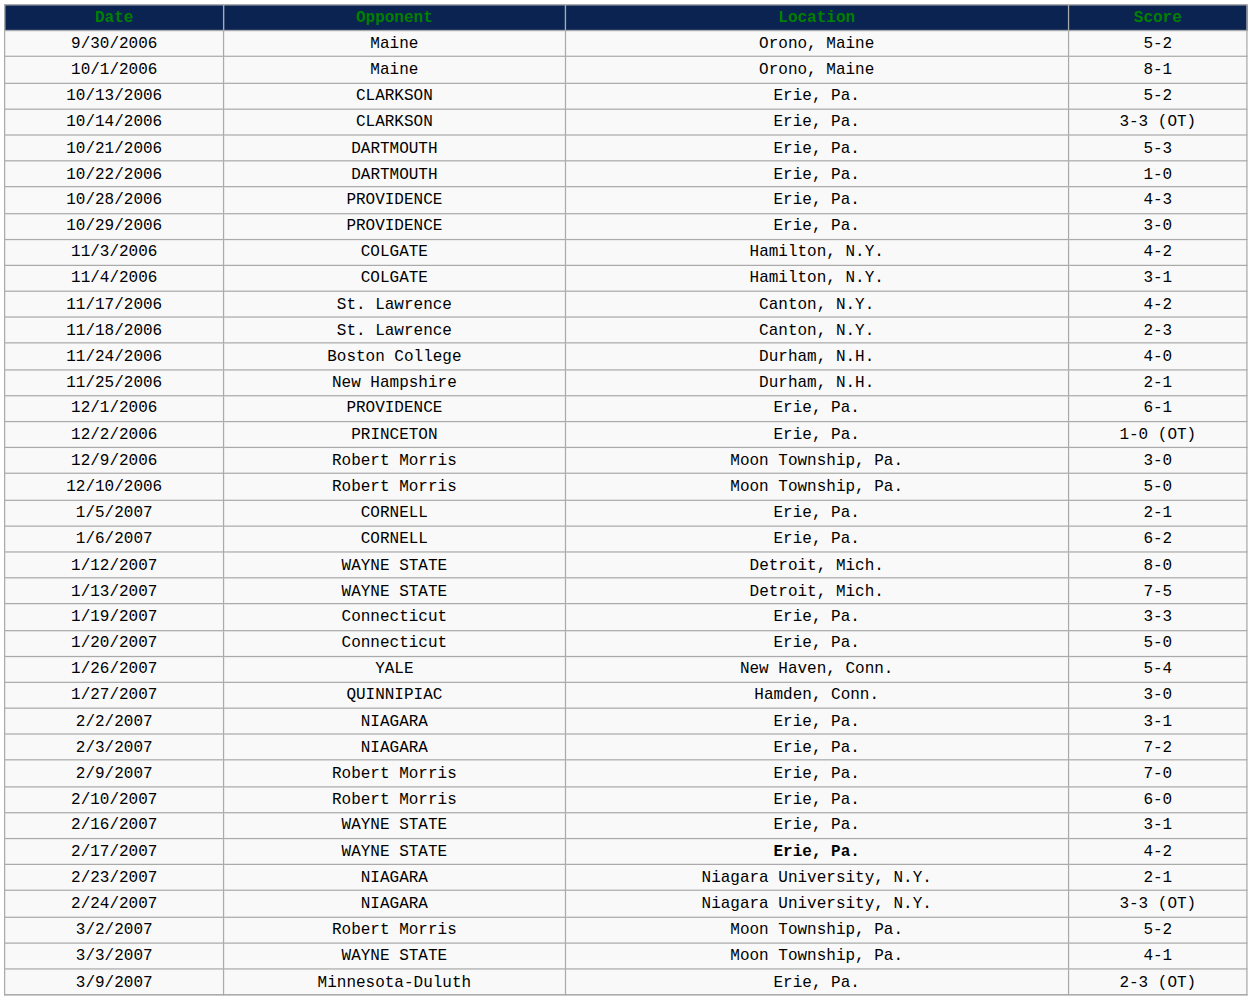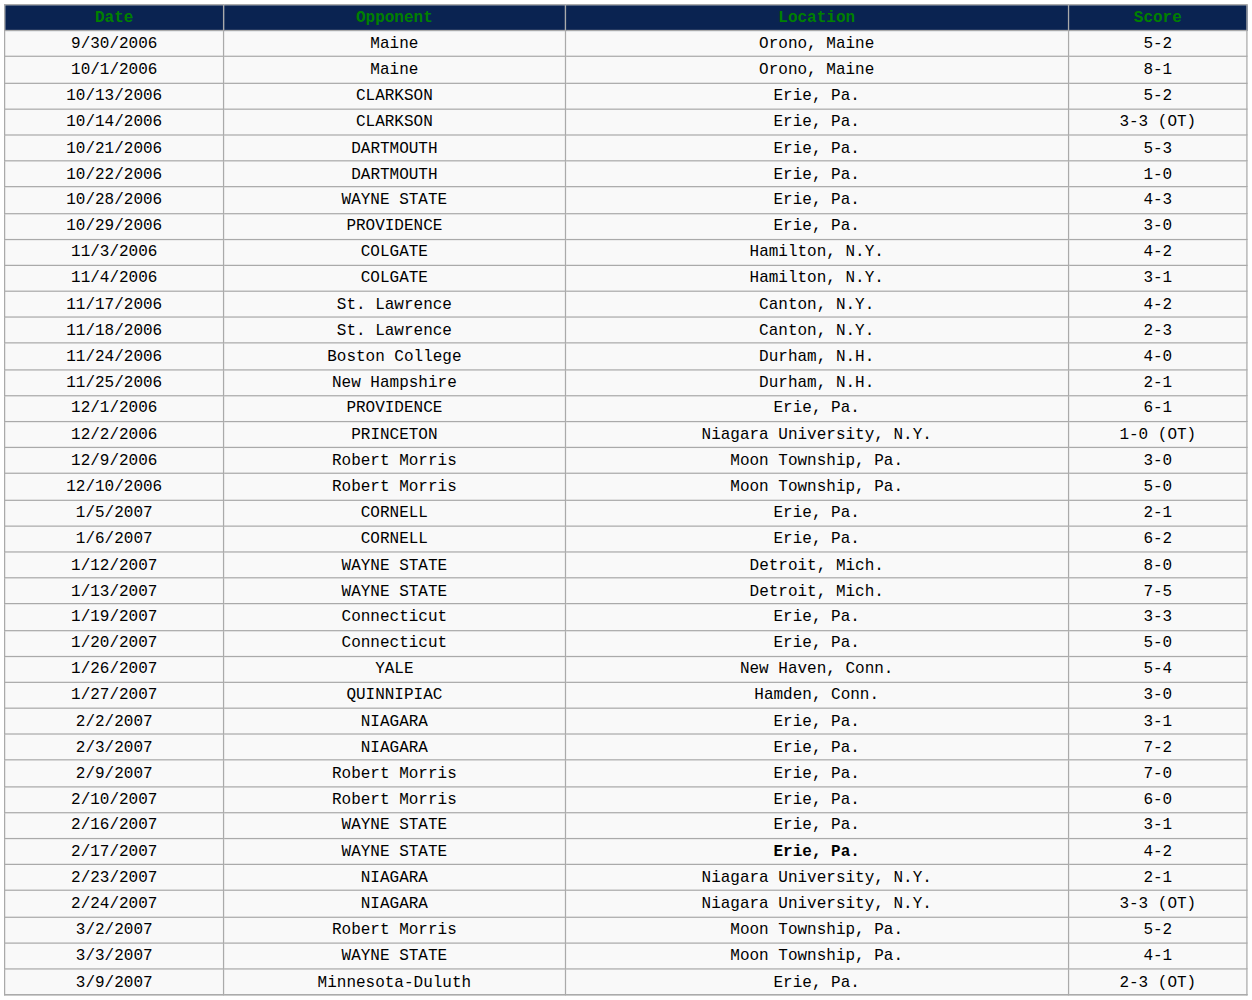 <table class="wikitable" width="80%">
 <tr align="center"  style="background:#0a2351;color:green;">
 <td><strong>Date</strong></td>
 <td><strong>Opponent</strong></td>
 <td><strong>Location</strong></td>
 <td><strong>Score</strong></td>
 </tr>
 <tr align="center" bgcolor="">
 <td>9/30/2006</td>
 <td>Maine</td>
 <td>Orono, Maine</td>
 <td>5-2</td>
 </tr>
 <tr align="center" bgcolor="">
 <td>10/1/2006</td>
 <td>Maine</td>
 <td>Orono, Maine</td>
 <td>8-1</td>
 </tr>
 <tr align="center" bgcolor="">
 <td>10/13/2006</td>
 <td>CLARKSON</td>
 <td>Erie, Pa.</td>
 <td>5-2</td>
 </tr>
 <tr align="center" bgcolor="">
 <td>10/14/2006</td>
 <td>CLARKSON</td>
 <td>Erie, Pa.</td>
 <td>3-3 (OT)</td>
 </tr>
 <tr align="center" bgcolor="">
 <td>10/21/2006</td>
 <td>DARTMOUTH</td>
 <td>Erie, Pa.</td>
 <td>5-3</td>
 </tr>
 <tr align="center" bgcolor="">
 <td>10/22/2006</td>
 <td>DARTMOUTH</td>
 <td>Erie, Pa.</td>
 <td>1-0</td>
 </tr>
 <tr align="center" bgcolor="">
 <td>10/28/2006</td>
-<td>PROVIDENCE</td>
+<td>WAYNE STATE</td>
 <td>Erie, Pa.</td>
 <td>4-3</td>
 </tr>
 <tr align="center" bgcolor="">
 <td>10/29/2006</td>
 <td>PROVIDENCE</td>
 <td>Erie, Pa.</td>
 <td>3-0</td>
 </tr>
 <tr align="center" bgcolor="">
 <td>11/3/2006</td>
 <td>COLGATE</td>
 <td>Hamilton, N.Y.</td>
 <td>4-2</td>
 </tr>
 <tr align="center" bgcolor="">
 <td>11/4/2006</td>
 <td>COLGATE</td>
 <td>Hamilton, N.Y.</td>
 <td>3-1</td>
 </tr>
 <tr align="center" bgcolor="">
 <td>11/17/2006</td>
 <td>St. Lawrence</td>
 <td>Canton, N.Y.</td>
 <td>4-2</td>
 </tr>
 <tr align="center" bgcolor="">
 <td>11/18/2006</td>
 <td>St. Lawrence</td>
 <td>Canton, N.Y.</td>
 <td>2-3</td>
 </tr>
 <tr align="center" bgcolor="">
 <td>11/24/2006</td>
 <td>Boston College</td>
 <td>Durham, N.H.</td>
 <td>4-0</td>
 </tr>
 <tr align="center" bgcolor="">
 <td>11/25/2006</td>
 <td>New Hampshire</td>
 <td>Durham, N.H.</td>
 <td>2-1</td>
 </tr>
 <tr align="center" bgcolor="">
 <td>12/1/2006</td>
 <td>PROVIDENCE</td>
 <td>Erie, Pa.</td>
 <td>6-1</td>
 </tr>
 <tr align="center" bgcolor="">
 <td>12/2/2006</td>
 <td>PRINCETON</td>
-<td>Erie, Pa.</td>
+<td>Niagara University, N.Y.</td>
 <td>1-0 (OT)</td>
 </tr>
 <tr align="center" bgcolor="">
 <td>12/9/2006</td>
 <td>Robert Morris</td>
 <td>Moon Township, Pa.</td>
 <td>3-0</td>
 </tr>
 <tr align="center" bgcolor="">
 <td>12/10/2006</td>
 <td>Robert Morris</td>
 <td>Moon Township, Pa.</td>
 <td>5-0</td>
 </tr>
 <tr align="center" bgcolor="">
 <td>1/5/2007</td>
 <td>CORNELL</td>
 <td>Erie, Pa.</td>
 <td>2-1</td>
 </tr>
 <tr align="center" bgcolor="">
 <td>1/6/2007</td>
 <td>CORNELL</td>
 <td>Erie, Pa.</td>
 <td>6-2</td>
 </tr>
 <tr align="center" bgcolor="">
 <td>1/12/2007</td>
 <td>WAYNE STATE</td>
 <td>Detroit, Mich.</td>
 <td>8-0</td>
 </tr>
 <tr align="center" bgcolor="">
 <td>1/13/2007</td>
 <td>WAYNE STATE</td>
 <td>Detroit, Mich.</td>
 <td>7-5</td>
 </tr>
 <tr align="center" bgcolor="">
 <td>1/19/2007</td>
 <td>Connecticut</td>
 <td>Erie, Pa.</td>
 <td>3-3</td>
 </tr>
 <tr align="center" bgcolor="">
 <td>1/20/2007</td>
 <td>Connecticut</td>
 <td>Erie, Pa.</td>
 <td>5-0</td>
 </tr>
 <tr align="center" bgcolor="">
 <td>1/26/2007</td>
 <td>YALE</td>
 <td>New Haven, Conn.</td>
 <td>5-4</td>
 </tr>
 <tr align="center" bgcolor="">
 <td>1/27/2007</td>
 <td>QUINNIPIAC</td>
 <td>Hamden, Conn.</td>
 <td>3-0</td>
 </tr>
 <tr align="center" bgcolor="">
 <td>2/2/2007</td>
 <td>NIAGARA</td>
 <td>Erie, Pa.</td>
 <td>3-1</td>
 </tr>
 <tr align="center" bgcolor="">
 <td>2/3/2007</td>
 <td>NIAGARA</td>
 <td>Erie, Pa.</td>
 <td>7-2</td>
 </tr>
 <tr align="center" bgcolor="">
 <td>2/9/2007</td>
 <td>Robert Morris</td>
 <td>Erie, Pa.</td>
 <td>7-0</td>
 </tr>
 <tr align="center" bgcolor="">
 <td>2/10/2007</td>
 <td>Robert Morris</td>
 <td>Erie, Pa.</td>
 <td>6-0</td>
 </tr>
 <tr align="center" bgcolor="">
 <td>2/16/2007</td>
 <td>WAYNE STATE</td>
 <td>Erie, Pa.</td>
 <td>3-1</td>
 </tr>
 <tr align="center" bgcolor="">
 <td>2/17/2007</td>
 <td>WAYNE STATE</td>
 <td><strong>Erie, Pa.</strong></td>
 <td>4-2</td>
 </tr>
 <tr align="center" bgcolor="">
 <td>2/23/2007</td>
 <td>NIAGARA</td>
 <td>Niagara University, N.Y.</td>
 <td>2-1</td>
 </tr>
 <tr align="center" bgcolor="">
 <td>2/24/2007</td>
 <td>NIAGARA</td>
 <td>Niagara University, N.Y.</td>
 <td>3-3 (OT)</td>
 </tr>
 <tr align="center" bgcolor="">
 <td>3/2/2007</td>
 <td>Robert Morris</td>
 <td>Moon Township, Pa.</td>
 <td>5-2</td>
 </tr>
 <tr align="center" bgcolor="">
 <td>3/3/2007</td>
 <td>WAYNE STATE</td>
 <td>Moon Township, Pa.</td>
 <td>4-1</td>
 </tr>
 <tr align="center" bgcolor="">
 <td>3/9/2007</td>
 <td>Minnesota-Duluth</td>
 <td>Erie, Pa.</td>
 <td>2-3 (OT)</td>
 </tr>
 <tr align="center" bgcolor="">
 </tr>
 </table>
